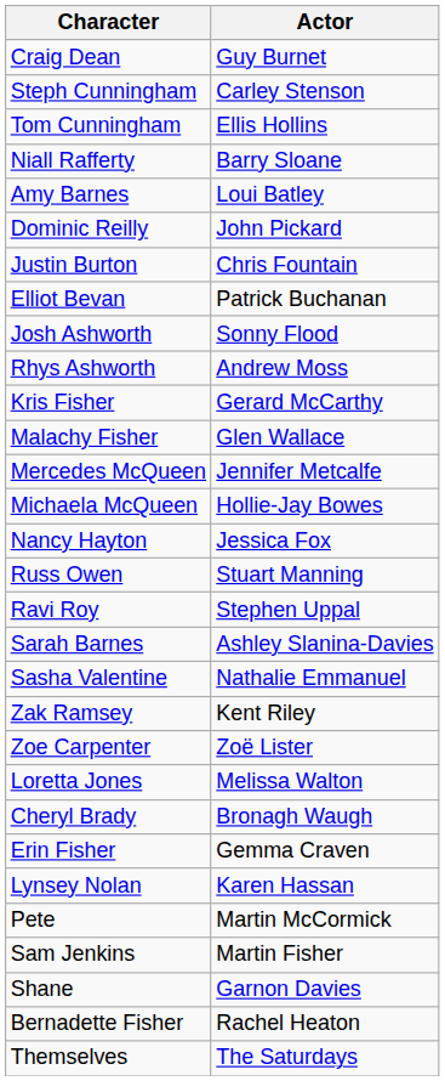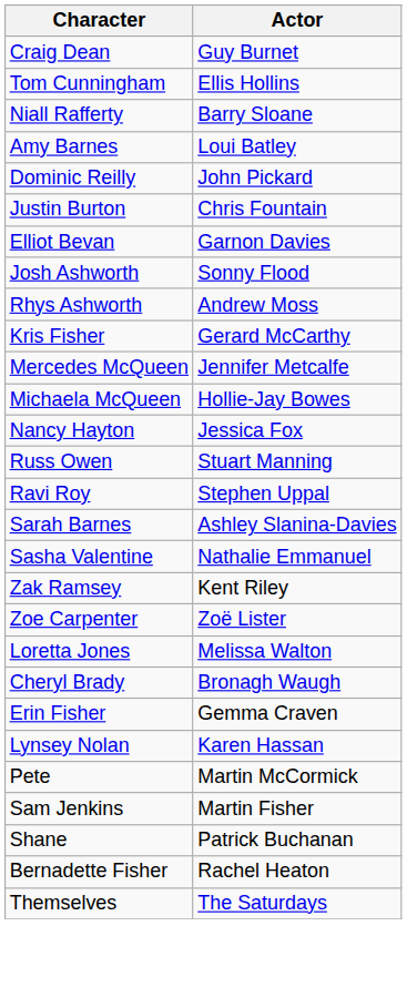 <table class="wikitable">
 <tr>
 <th>Character</th>
 <th>Actor</th>
 </tr>
 <tr>
 <td><a href='#'>Craig Dean</a></td>
 <td><a href='#'>Guy Burnet</a></td>
-</tr>
-<tr>
-<td><a href='#'>Steph Cunningham</a></td>
-<td><a href='#'>Carley Stenson</a></td>
 </tr>
 <tr>
 <td><a href='#'>Tom Cunningham</a></td>
 <td><a href='#'>Ellis Hollins</a></td>
 </tr>
 <tr>
 <td><a href='#'>Niall Rafferty</a></td>
 <td><a href='#'>Barry Sloane</a></td>
 </tr>
 <tr>
 <td><a href='#'>Amy Barnes</a></td>
 <td><a href='#'>Loui Batley</a></td>
 </tr>
 <tr>
 <td><a href='#'>Dominic Reilly</a></td>
 <td><a href='#'>John Pickard</a></td>
 </tr>
 <tr>
 <td><a href='#'>Justin Burton</a></td>
 <td><a href='#'>Chris Fountain</a></td>
 </tr>
 <tr>
 <td><a href='#'>Elliot Bevan</a></td>
-<td>Patrick Buchanan</td>
+<td><a href='#'>Garnon Davies</a></td>
 </tr>
 <tr>
 <td><a href='#'>Josh Ashworth</a></td>
 <td><a href='#'>Sonny Flood</a></td>
 </tr>
 <tr>
 <td><a href='#'>Rhys Ashworth</a></td>
 <td><a href='#'>Andrew Moss</a></td>
 </tr>
 <tr>
 <td><a href='#'>Kris Fisher</a></td>
 <td><a href='#'>Gerard McCarthy</a></td>
-</tr>
-<tr>
-<td><a href='#'>Malachy Fisher</a></td>
-<td><a href='#'>Glen Wallace</a></td>
 </tr>
 <tr>
 <td><a href='#'>Mercedes McQueen</a></td>
 <td><a href='#'>Jennifer Metcalfe</a></td>
 </tr>
 <tr>
 <td><a href='#'>Michaela McQueen</a></td>
 <td><a href='#'>Hollie-Jay Bowes</a></td>
 </tr>
 <tr>
 <td><a href='#'>Nancy Hayton</a></td>
 <td><a href='#'>Jessica Fox</a></td>
 </tr>
 <tr>
 <td><a href='#'>Russ Owen</a></td>
 <td><a href='#'>Stuart Manning</a></td>
 </tr>
 <tr>
 <td><a href='#'>Ravi Roy</a></td>
 <td><a href='#'>Stephen Uppal</a></td>
 </tr>
 <tr>
 <td><a href='#'>Sarah Barnes</a></td>
 <td><a href='#'>Ashley Slanina-Davies</a></td>
 </tr>
 <tr>
 <td><a href='#'>Sasha Valentine</a></td>
 <td><a href='#'>Nathalie Emmanuel</a></td>
 </tr>
 <tr>
 <td><a href='#'>Zak Ramsey</a></td>
 <td>Kent Riley</td>
 </tr>
 <tr>
 <td><a href='#'>Zoe Carpenter</a></td>
 <td><a href='#'>Zoë Lister</a></td>
 </tr>
 <tr>
 <td><a href='#'>Loretta Jones</a></td>
 <td><a href='#'>Melissa Walton</a></td>
 </tr>
 <tr>
 <td><a href='#'>Cheryl Brady</a></td>
 <td><a href='#'>Bronagh Waugh</a></td>
 </tr>
 <tr>
 <td><a href='#'>Erin Fisher</a></td>
 <td>Gemma Craven</td>
 </tr>
 <tr>
 <td><a href='#'>Lynsey Nolan</a></td>
 <td><a href='#'>Karen Hassan</a></td>
 </tr>
 <tr>
 <td>Pete</td>
 <td>Martin McCormick</td>
 </tr>
 <tr>
 <td>Sam Jenkins</td>
 <td>Martin Fisher</td>
 </tr>
 <tr>
 <td>Shane</td>
-<td><a href='#'>Garnon Davies</a></td>
+<td>Patrick Buchanan</td>
 </tr>
 <tr>
 <td>Bernadette Fisher</td>
 <td>Rachel Heaton</td>
 </tr>
 <tr>
 <td>Themselves</td>
 <td><a href='#'>The Saturdays</a></td>
 </tr>
 </table>
